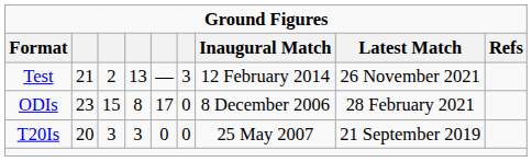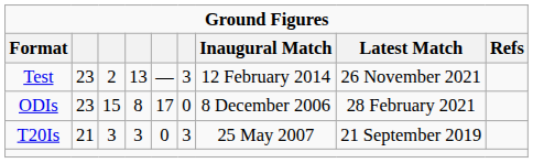 <table class="wikitable" style="text-align: center">
 <tr>
 <td colspan="10" style="text-align:center;"><strong>Ground Figures</strong> </td>
 </tr>
 <tr>
 <th>Format</th>
 <th></th>
 <th></th>
 <th></th>
 <th></th>
 <th></th>
 <th>Inaugural Match</th>
 <th>Latest Match</th>
 <th>Refs</th>
 </tr>
 <tr>
 <td><a href='#'>Test</a></td>
-<td>21</td>
+<td>23</td>
 <td>2</td>
 <td>13</td>
 <td>—</td>
 <td>3</td>
 <td>12 February 2014</td>
 <td>26 November 2021</td>
 <td></td>
 </tr>
 <tr>
 <td><a href='#'>ODIs</a></td>
 <td>23</td>
 <td>15</td>
 <td>8</td>
 <td>17</td>
 <td>0</td>
 <td>8 December 2006</td>
 <td>28 February 2021</td>
 <td></td>
 </tr>
 <tr>
 <td><a href='#'>T20Is</a></td>
-<td>20</td>
+<td>21</td>
 <td>3</td>
 <td>3</td>
 <td>0</td>
-<td>0</td>
+<td>3</td>
 <td>25 May 2007</td>
 <td>21 September 2019</td>
 <td></td>
 </tr>
 <tr>
 <td colspan=10 align=center><em></em></td>
 </tr>
 </table>
